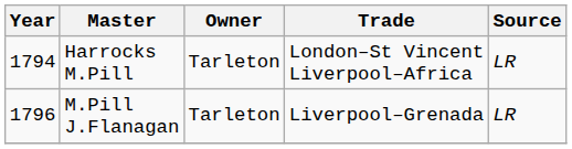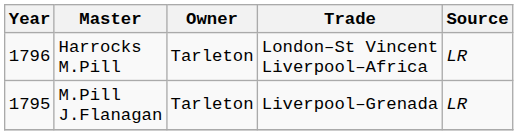 <table class=" wikitable">
 <tr>
 <th>Year</th>
 <th>Master</th>
 <th>Owner</th>
 <th>Trade</th>
 <th>Source</th>
 </tr>
 <tr>
-<td>1794</td>
+<td>1796</td>
 <td>Harrocks<br>M.Pill</td>
 <td>Tarleton</td>
 <td>London–St Vincent<br>Liverpool–Africa</td>
 <td><em>LR</em></td>
 </tr>
 <tr>
-<td>1796</td>
+<td>1795</td>
 <td>M.Pill<br>J.Flanagan</td>
 <td>Tarleton</td>
 <td>Liverpool–Grenada</td>
 <td><em>LR</em></td>
 </tr>
 <tr>
 </tr>
 </table>
